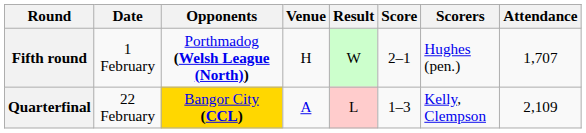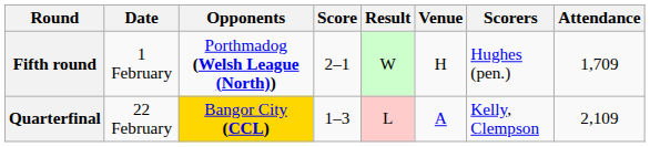 <table class="wikitable" style="text-align:center">
 <tr>
 <th>Round</th>
 <th>Date</th>
 <th>Opponents</th>
+<th>Score</th>
+<th>Result</th>
 <th>Venue</th>
-<th>Result</th>
-<th>Score</th>
 <th>Scorers</th>
 <th>Attendance</th>
 </tr>
 <tr>
 <th>Fifth round</th>
 <td>1 February</td>
 <td><a href='#'>Porthmadog</a> <strong>(<a href='#'>Welsh League (North)</a>)</strong></td>
+<td>2–1</td>
+<td style="background-color:#CCFFCC">W</td>
 <td>H</td>
-<td style="background-color:#CCFFCC">W</td>
-<td>2–1</td>
 <td align="left"><a href='#'>Hughes</a> (pen.)</td>
-<td>1,707</td>
+<td>1,709</td>
 </tr>
 <tr>
 <th>Quarterfinal</th>
 <td>22 February</td>
 <td style="background: gold;"><a href='#'>Bangor City</a> <strong>(<a href='#'>CCL</a>)</strong></td>
+<td>1–3</td>
+<td style="background-color:#FFCCCC">L</td>
 <td><a href='#'>A</a></td>
-<td style="background-color:#FFCCCC">L</td>
-<td>1–3</td>
 <td align="left"><a href='#'>Kelly</a>, <a href='#'>Clempson</a></td>
 <td>2,109</td>
 </tr>
 </table>
